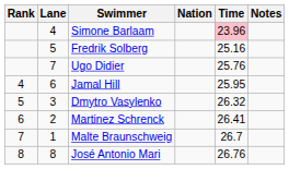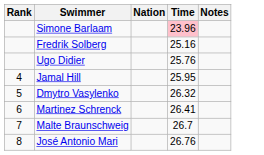 <table class="wikitable sortable" style="text-align:center">
 <tr>
 <th>Rank</th>
-<th>Lane</th>
 <th>Swimmer</th>
 <th>Nation</th>
 <th>Time</th>
 <th>Notes</th>
 </tr>
 <tr>
 <td></td>
-<td>4</td>
 <td align=left><a href='#'>Simone Barlaam</a></td>
 <td align=left></td>
 <td style="background: pink;">23.96</td>
 <td><strong> </strong></td>
 </tr>
 <tr>
 <td></td>
-<td>5</td>
 <td align=left><a href='#'>Fredrik  Solberg</a></td>
 <td align=left></td>
 <td>25.16</td>
 <td></td>
 </tr>
 <tr>
 <td></td>
-<td>7</td>
 <td align=left><a href='#'>Ugo  Didier</a></td>
 <td align=left></td>
 <td>25.76</td>
 <td></td>
 </tr>
 <tr>
 <td>4</td>
-<td>6</td>
 <td align=left><a href='#'>Jamal  Hill</a></td>
 <td align=left></td>
 <td>25.95</td>
 <td></td>
 </tr>
 <tr>
 <td>5</td>
-<td>3</td>
 <td align=left><a href='#'>Dmytro  Vasylenko</a></td>
 <td align=left></td>
 <td>26.32</td>
 <td></td>
 </tr>
 <tr>
 <td>6</td>
-<td>2</td>
 <td align=left><a href='#'>Martinez  Schrenck</a></td>
 <td align=left></td>
 <td>26.41</td>
 <td></td>
 </tr>
 <tr>
 <td>7</td>
-<td>1</td>
 <td align=left><a href='#'>Malte  Braunschweig</a></td>
 <td align=left></td>
 <td>26.7</td>
 <td></td>
 </tr>
 <tr>
 <td>8</td>
-<td>8</td>
 <td align=left><a href='#'>José Antonio Mari</a></td>
 <td align=left></td>
 <td>26.76</td>
 <td></td>
 </tr>
 </table>
